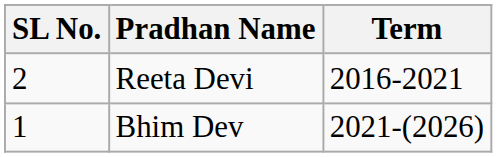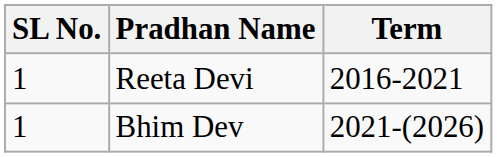 <table class="wikitable">
 <tr>
 <th>SL No.</th>
 <th>Pradhan Name</th>
 <th>Term</th>
 </tr>
 <tr>
-<td>2</td>
+<td>1</td>
 <td>Reeta Devi</td>
 <td>2016-2021</td>
 </tr>
 <tr>
 <td>1</td>
 <td>Bhim Dev</td>
 <td>2021-(2026)</td>
 </tr>
 </table>
